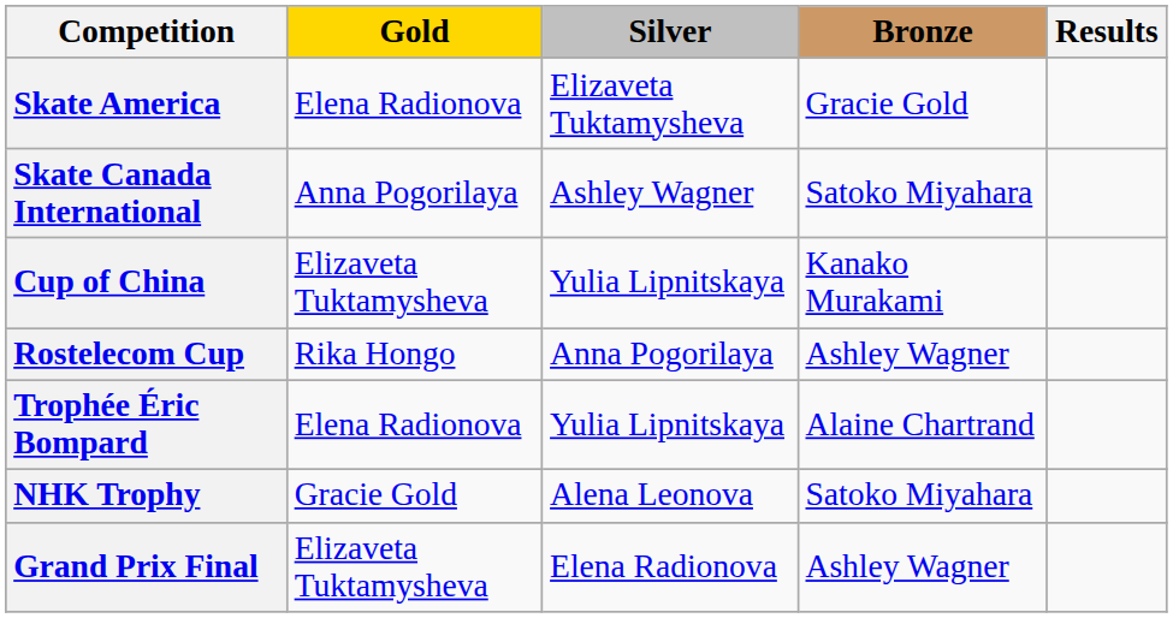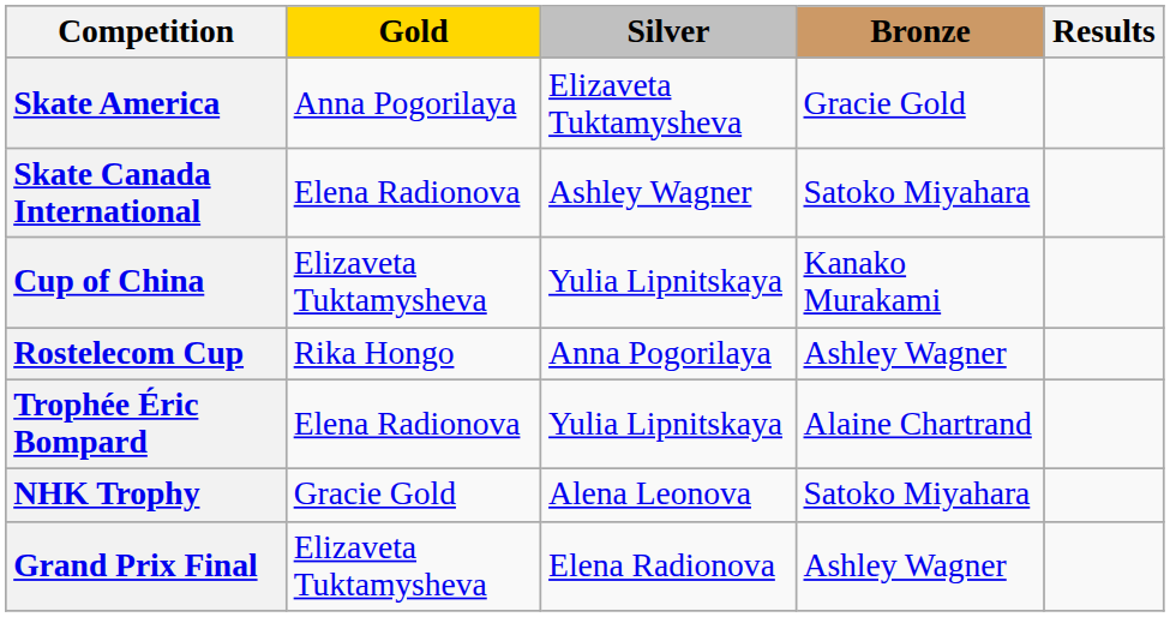 <table class="wikitable unsortable" style="text-align:left; width:90%">
 <tr>
 <th scope="col" style="text-align:center; width:25%">Competition</th>
 <td scope="col" style="text-align:center; width:22.5%; background:gold"><strong>Gold</strong></td>
 <td scope="col" style="text-align:center; width:22.5%; background:silver"><strong>Silver</strong></td>
 <td scope="col" style="text-align:center; width:22.5%; background:#c96"><strong>Bronze</strong></td>
 <th scope="col" style="text-align:center; width:7.5%">Results</th>
 </tr>
 <tr>
 <th scope="row" style="text-align:left"> <a href='#'>Skate America</a></th>
-<td> <a href='#'>Elena Radionova</a></td>
+<td> <a href='#'>Anna Pogorilaya</a></td>
 <td> <a href='#'>Elizaveta Tuktamysheva</a></td>
 <td> <a href='#'>Gracie Gold</a></td>
 <td></td>
 </tr>
 <tr>
 <th scope="row" style="text-align:left"> <a href='#'>Skate Canada International</a></th>
-<td> <a href='#'>Anna Pogorilaya</a></td>
+<td> <a href='#'>Elena Radionova</a></td>
 <td> <a href='#'>Ashley Wagner</a></td>
 <td> <a href='#'>Satoko Miyahara</a></td>
 <td></td>
 </tr>
 <tr>
 <th scope="row" style="text-align:left"> <a href='#'>Cup of China</a></th>
 <td> <a href='#'>Elizaveta Tuktamysheva</a></td>
 <td> <a href='#'>Yulia Lipnitskaya</a></td>
 <td> <a href='#'>Kanako Murakami</a></td>
 <td></td>
 </tr>
 <tr>
 <th scope="row" style="text-align:left"> <a href='#'>Rostelecom Cup</a></th>
 <td> <a href='#'>Rika Hongo</a></td>
 <td> <a href='#'>Anna Pogorilaya</a></td>
 <td> <a href='#'>Ashley Wagner</a></td>
 <td></td>
 </tr>
 <tr>
 <th scope="row" style="text-align:left"> <a href='#'>Trophée Éric Bompard</a></th>
 <td> <a href='#'>Elena Radionova</a></td>
 <td> <a href='#'>Yulia Lipnitskaya</a></td>
 <td> <a href='#'>Alaine Chartrand</a></td>
 <td></td>
 </tr>
 <tr>
 <th scope="row" style="text-align:left"> <a href='#'>NHK Trophy</a></th>
 <td> <a href='#'>Gracie Gold</a></td>
 <td> <a href='#'>Alena Leonova</a></td>
 <td> <a href='#'>Satoko Miyahara</a></td>
 <td></td>
 </tr>
 <tr>
 <th scope="row" style="text-align:left"> <a href='#'>Grand Prix Final</a></th>
 <td> <a href='#'>Elizaveta Tuktamysheva</a></td>
 <td> <a href='#'>Elena Radionova</a></td>
 <td> <a href='#'>Ashley Wagner</a></td>
 <td></td>
 </tr>
 </table>
